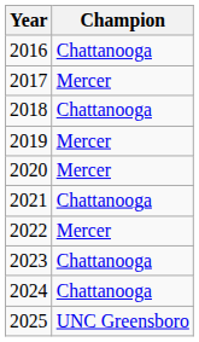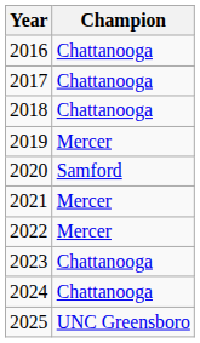 <table class="wikitable">
 <tr>
 <th>Year</th>
 <th>Champion</th>
 </tr>
 <tr>
 <td>2016</td>
 <td><a href='#'>Chattanooga</a></td>
 </tr>
 <tr>
 <td>2017</td>
-<td><a href='#'>Mercer</a></td>
+<td><a href='#'>Chattanooga</a></td>
 </tr>
 <tr>
 <td>2018</td>
 <td><a href='#'>Chattanooga</a></td>
 </tr>
 <tr>
 <td>2019</td>
 <td><a href='#'>Mercer</a></td>
 </tr>
 <tr>
 <td>2020</td>
-<td><a href='#'>Mercer</a></td>
+<td><a href='#'>Samford</a></td>
 </tr>
 <tr>
 <td>2021</td>
-<td><a href='#'>Chattanooga</a></td>
+<td><a href='#'>Mercer</a></td>
 </tr>
 <tr>
 <td>2022</td>
 <td><a href='#'>Mercer</a></td>
 </tr>
 <tr>
 <td>2023</td>
 <td><a href='#'>Chattanooga</a></td>
 </tr>
 <tr>
 <td>2024</td>
 <td><a href='#'>Chattanooga</a></td>
 </tr>
 <tr>
 <td>2025</td>
 <td><a href='#'>UNC Greensboro</a></td>
 </tr>
 </table>
